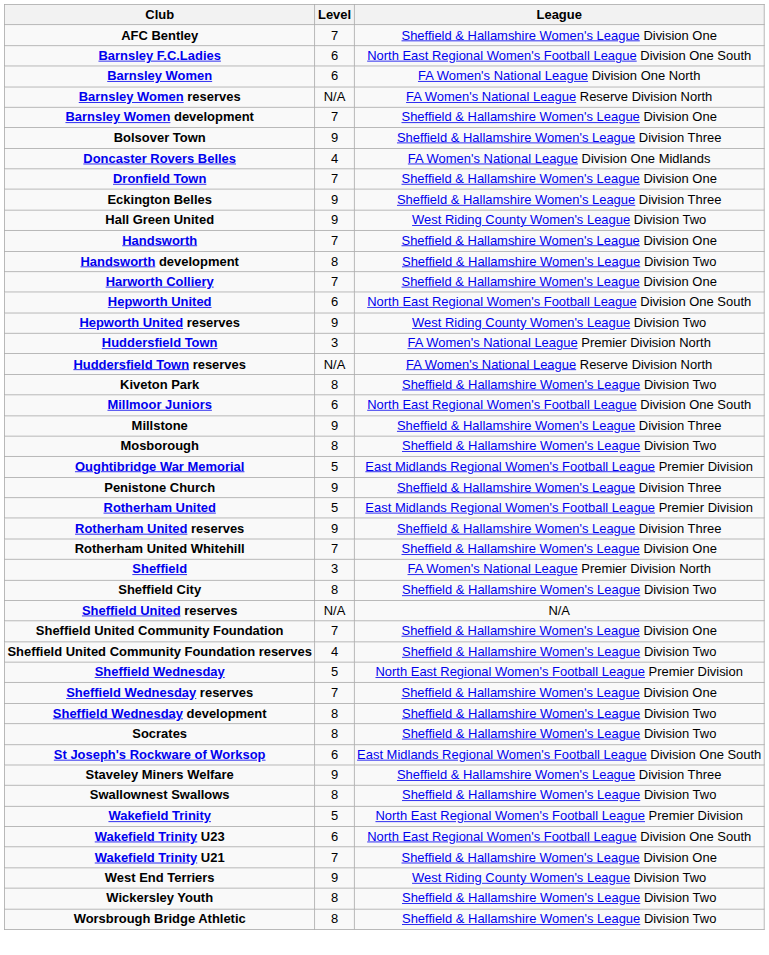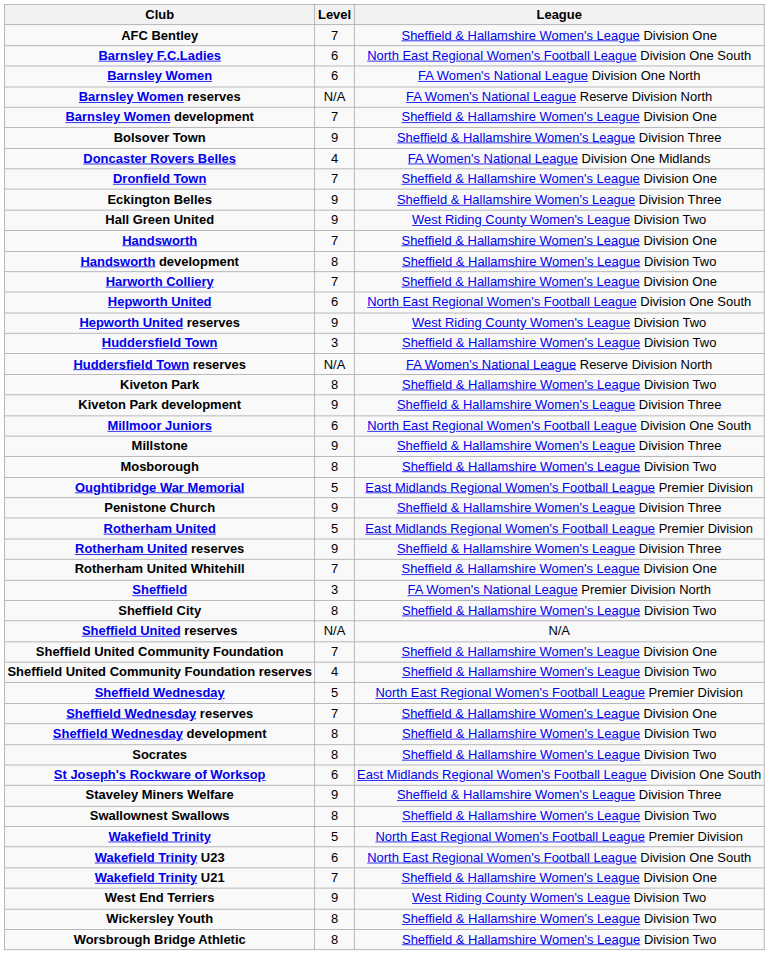 <table class="wikitable sortable" border="1" style="text-align:center;">
 <tr>
 <th>Club</th>
 <th>Level</th>
 <th>League</th>
 </tr>
 <tr>
 <td><strong>AFC Bentley </strong></td>
 <td>7</td>
 <td><a href='#'>Sheffield & Hallamshire Women's League</a> Division One</td>
 </tr>
 <tr>
 <td><strong><a href='#'>Barnsley F.C.Ladies</a> </strong></td>
 <td>6</td>
 <td><a href='#'>North East Regional Women's Football League</a> Division One South</td>
 </tr>
 <tr>
 <td><strong><a href='#'>Barnsley Women</a></strong></td>
 <td>6</td>
 <td><a href='#'>FA Women's National League</a> Division One North</td>
 </tr>
 <tr>
 <td><strong><a href='#'>Barnsley Women</a> reserves</strong></td>
 <td>N/A</td>
 <td><a href='#'>FA Women's National League</a> Reserve Division North</td>
 </tr>
 <tr>
 <td><strong><a href='#'>Barnsley Women</a> development</strong></td>
 <td>7</td>
 <td><a href='#'>Sheffield & Hallamshire Women's League</a> Division One</td>
 </tr>
 <tr>
 <td><strong>Bolsover Town</strong></td>
 <td>9</td>
 <td><a href='#'>Sheffield & Hallamshire Women's League</a> Division Three</td>
 </tr>
 <tr>
 <td><strong><a href='#'>Doncaster Rovers Belles</a></strong></td>
 <td>4</td>
 <td><a href='#'>FA Women's National League</a> Division One Midlands</td>
 </tr>
 <tr>
 <td><strong><a href='#'>Dronfield Town</a></strong></td>
 <td>7</td>
 <td><a href='#'>Sheffield & Hallamshire Women's League</a> Division One</td>
 </tr>
 <tr>
 <td><strong>Eckington Belles</strong></td>
 <td>9</td>
 <td><a href='#'>Sheffield & Hallamshire Women's League</a> Division Three</td>
 </tr>
 <tr>
 <td><strong>Hall Green United</strong></td>
 <td>9</td>
 <td><a href='#'>West Riding County Women's League</a> Division Two</td>
 </tr>
 <tr>
 <td><strong><a href='#'>Handsworth</a></strong></td>
 <td>7</td>
 <td><a href='#'>Sheffield & Hallamshire Women's League</a> Division One</td>
 </tr>
 <tr>
 <td><strong><a href='#'>Handsworth</a> development</strong></td>
 <td>8</td>
 <td><a href='#'>Sheffield & Hallamshire Women's League</a> Division Two</td>
 </tr>
 <tr>
 <td><strong><a href='#'>Harworth Colliery</a></strong></td>
 <td>7</td>
 <td><a href='#'>Sheffield & Hallamshire Women's League</a> Division One</td>
 </tr>
 <tr>
 <td><strong><a href='#'>Hepworth United</a></strong></td>
 <td>6</td>
 <td><a href='#'>North East Regional Women's Football League</a> Division One South</td>
 </tr>
 <tr>
 <td><strong><a href='#'>Hepworth United</a> reserves</strong></td>
 <td>9</td>
 <td><a href='#'>West Riding County Women's League</a> Division Two</td>
 </tr>
 <tr>
 <td><strong><a href='#'>Huddersfield Town</a></strong></td>
 <td>3</td>
-<td><a href='#'>FA Women's National League</a> Premier Division North</td>
+<td><a href='#'>Sheffield & Hallamshire Women's League</a> Division Two</td>
 </tr>
 <tr>
 <td><strong><a href='#'>Huddersfield Town</a> reserves</strong></td>
 <td>N/A</td>
 <td><a href='#'>FA Women's National League</a> Reserve Division North</td>
 </tr>
 <tr>
 <td><strong>Kiveton Park</strong></td>
 <td>8</td>
 <td><a href='#'>Sheffield & Hallamshire Women's League</a> Division Two</td>
+</tr>
+<tr>
+<td><strong>Kiveton Park development</strong></td>
+<td>9</td>
+<td><a href='#'>Sheffield & Hallamshire Women's League</a> Division Three</td>
 </tr>
 <tr>
 <td><strong><a href='#'>Millmoor Juniors</a></strong></td>
 <td>6</td>
 <td><a href='#'>North East Regional Women's Football League</a> Division One South</td>
 </tr>
 <tr>
 <td><strong>Millstone</strong></td>
 <td>9</td>
 <td><a href='#'>Sheffield & Hallamshire Women's League</a> Division Three</td>
 </tr>
 <tr>
 <td><strong>Mosborough</strong></td>
 <td>8</td>
 <td><a href='#'>Sheffield & Hallamshire Women's League</a> Division Two</td>
 </tr>
 <tr>
 <td><strong><a href='#'>Oughtibridge War Memorial</a></strong></td>
 <td>5</td>
 <td><a href='#'>East Midlands Regional Women's Football League</a> Premier Division</td>
 </tr>
 <tr>
 <td><strong>Penistone Church</strong></td>
 <td>9</td>
 <td><a href='#'>Sheffield & Hallamshire Women's League</a> Division Three</td>
 </tr>
 <tr>
 <td><strong><a href='#'>Rotherham United</a></strong></td>
 <td>5</td>
 <td><a href='#'>East Midlands Regional Women's Football League</a> Premier Division</td>
 </tr>
 <tr>
 <td><strong><a href='#'>Rotherham United</a> reserves</strong></td>
 <td>9</td>
 <td><a href='#'>Sheffield & Hallamshire Women's League</a> Division Three</td>
 </tr>
 <tr>
 <td><strong>Rotherham United Whitehill</strong></td>
 <td>7</td>
 <td><a href='#'>Sheffield & Hallamshire Women's League</a> Division One</td>
 </tr>
 <tr>
 <td><strong><a href='#'>Sheffield</a></strong></td>
 <td>3</td>
 <td><a href='#'>FA Women's National League</a> Premier Division North</td>
 </tr>
 <tr>
 <td><strong>Sheffield City</strong></td>
 <td>8</td>
 <td><a href='#'>Sheffield & Hallamshire Women's League</a> Division Two</td>
 </tr>
 <tr>
 <td><strong><a href='#'>Sheffield United</a> reserves</strong></td>
 <td>N/A</td>
 <td>N/A</td>
 </tr>
 <tr>
 <td><strong>Sheffield United Community Foundation</strong></td>
 <td>7</td>
 <td><a href='#'>Sheffield & Hallamshire Women's League</a> Division One</td>
 </tr>
 <tr>
 <td><strong>Sheffield United Community Foundation reserves</strong></td>
 <td>4</td>
 <td><a href='#'>Sheffield & Hallamshire Women's League</a> Division Two</td>
 </tr>
 <tr>
 <td><strong><a href='#'>Sheffield Wednesday</a></strong></td>
 <td>5</td>
 <td><a href='#'>North East Regional Women's Football League</a> Premier Division</td>
 </tr>
 <tr>
 <td><strong><a href='#'>Sheffield Wednesday</a> reserves</strong></td>
 <td>7</td>
 <td><a href='#'>Sheffield & Hallamshire Women's League</a> Division One</td>
 </tr>
 <tr>
 <td><strong><a href='#'>Sheffield Wednesday</a> development</strong></td>
 <td>8</td>
 <td><a href='#'>Sheffield & Hallamshire Women's League</a> Division Two</td>
 </tr>
 <tr>
 <td><strong>Socrates</strong></td>
 <td>8</td>
 <td><a href='#'>Sheffield & Hallamshire Women's League</a> Division Two</td>
 </tr>
 <tr>
 <td><strong><a href='#'>St Joseph's Rockware of Worksop</a></strong></td>
 <td>6</td>
 <td><a href='#'>East Midlands Regional Women's Football League</a> Division One South</td>
 </tr>
 <tr>
 <td><strong>Staveley Miners Welfare</strong></td>
 <td>9</td>
 <td><a href='#'>Sheffield & Hallamshire Women's League</a> Division Three</td>
 </tr>
 <tr>
 <td><strong>Swallownest Swallows</strong></td>
 <td>8</td>
 <td><a href='#'>Sheffield & Hallamshire Women's League</a> Division Two</td>
 </tr>
 <tr>
 <td><strong><a href='#'>Wakefield Trinity</a></strong></td>
 <td>5</td>
 <td><a href='#'>North East Regional Women's Football League</a> Premier Division</td>
 </tr>
 <tr>
 <td><strong><a href='#'>Wakefield Trinity</a> U23</strong></td>
 <td>6</td>
 <td><a href='#'>North East Regional Women's Football League</a> Division One South</td>
 </tr>
 <tr>
 <td><strong><a href='#'>Wakefield Trinity</a> U21</strong></td>
 <td>7</td>
 <td><a href='#'>Sheffield & Hallamshire Women's League</a> Division One</td>
 </tr>
 <tr>
 <td><strong>West End Terriers</strong></td>
 <td>9</td>
 <td><a href='#'>West Riding County Women's League</a> Division Two</td>
 </tr>
 <tr>
 <td><strong>Wickersley Youth</strong></td>
 <td>8</td>
 <td><a href='#'>Sheffield & Hallamshire Women's League</a> Division Two</td>
 </tr>
 <tr>
 <td><strong>Worsbrough Bridge Athletic</strong></td>
 <td>8</td>
 <td><a href='#'>Sheffield & Hallamshire Women's League</a> Division Two</td>
 </tr>
 </table>
